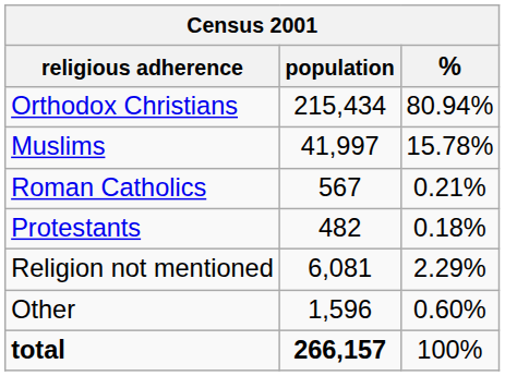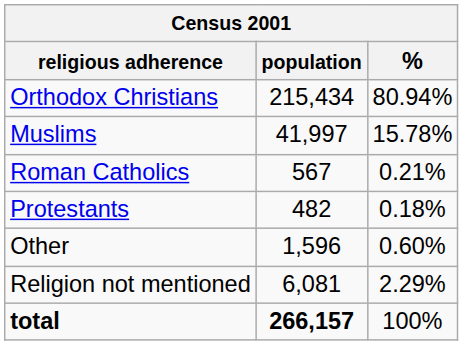 <table class="wikitable">
 <tr>
 <th colspan=3><small>Census 2001</small></th>
 </tr>
 <tr>
 <th><small>religious adherence</small></th>
 <th><small>population</small></th>
 <th>%</th>
 </tr>
 <tr>
 <td><a href='#'>Orthodox Christians</a></td>
 <td align="middle">215,434</td>
 <td align="middle">80.94%</td>
 </tr>
 <tr>
 <td><a href='#'>Muslims</a></td>
 <td align="middle">41,997</td>
 <td align="middle">15.78%</td>
 </tr>
 <tr>
 <td><a href='#'>Roman Catholics</a></td>
 <td align="middle">567</td>
 <td align="middle">0.21%</td>
 </tr>
 <tr>
 <td><a href='#'>Protestants</a></td>
 <td align="middle">482</td>
 <td align="middle">0.18%</td>
 </tr>
 <tr>
+<td>Other</td>
+<td align="middle">1,596</td>
+<td align="middle">0.60%</td>
+</tr>
+<tr>
 <td>Religion not mentioned</td>
 <td align="middle">6,081</td>
 <td align="middle">2.29%</td>
-</tr>
-<tr>
-<td>Other</td>
-<td align="middle">1,596</td>
-<td align="middle">0.60%</td>
 </tr>
 <tr>
 <td><strong>total</strong></td>
 <td align="middle"><strong>266,157</strong></td>
 <td align="middle">100%</td>
 </tr>
 </table>
